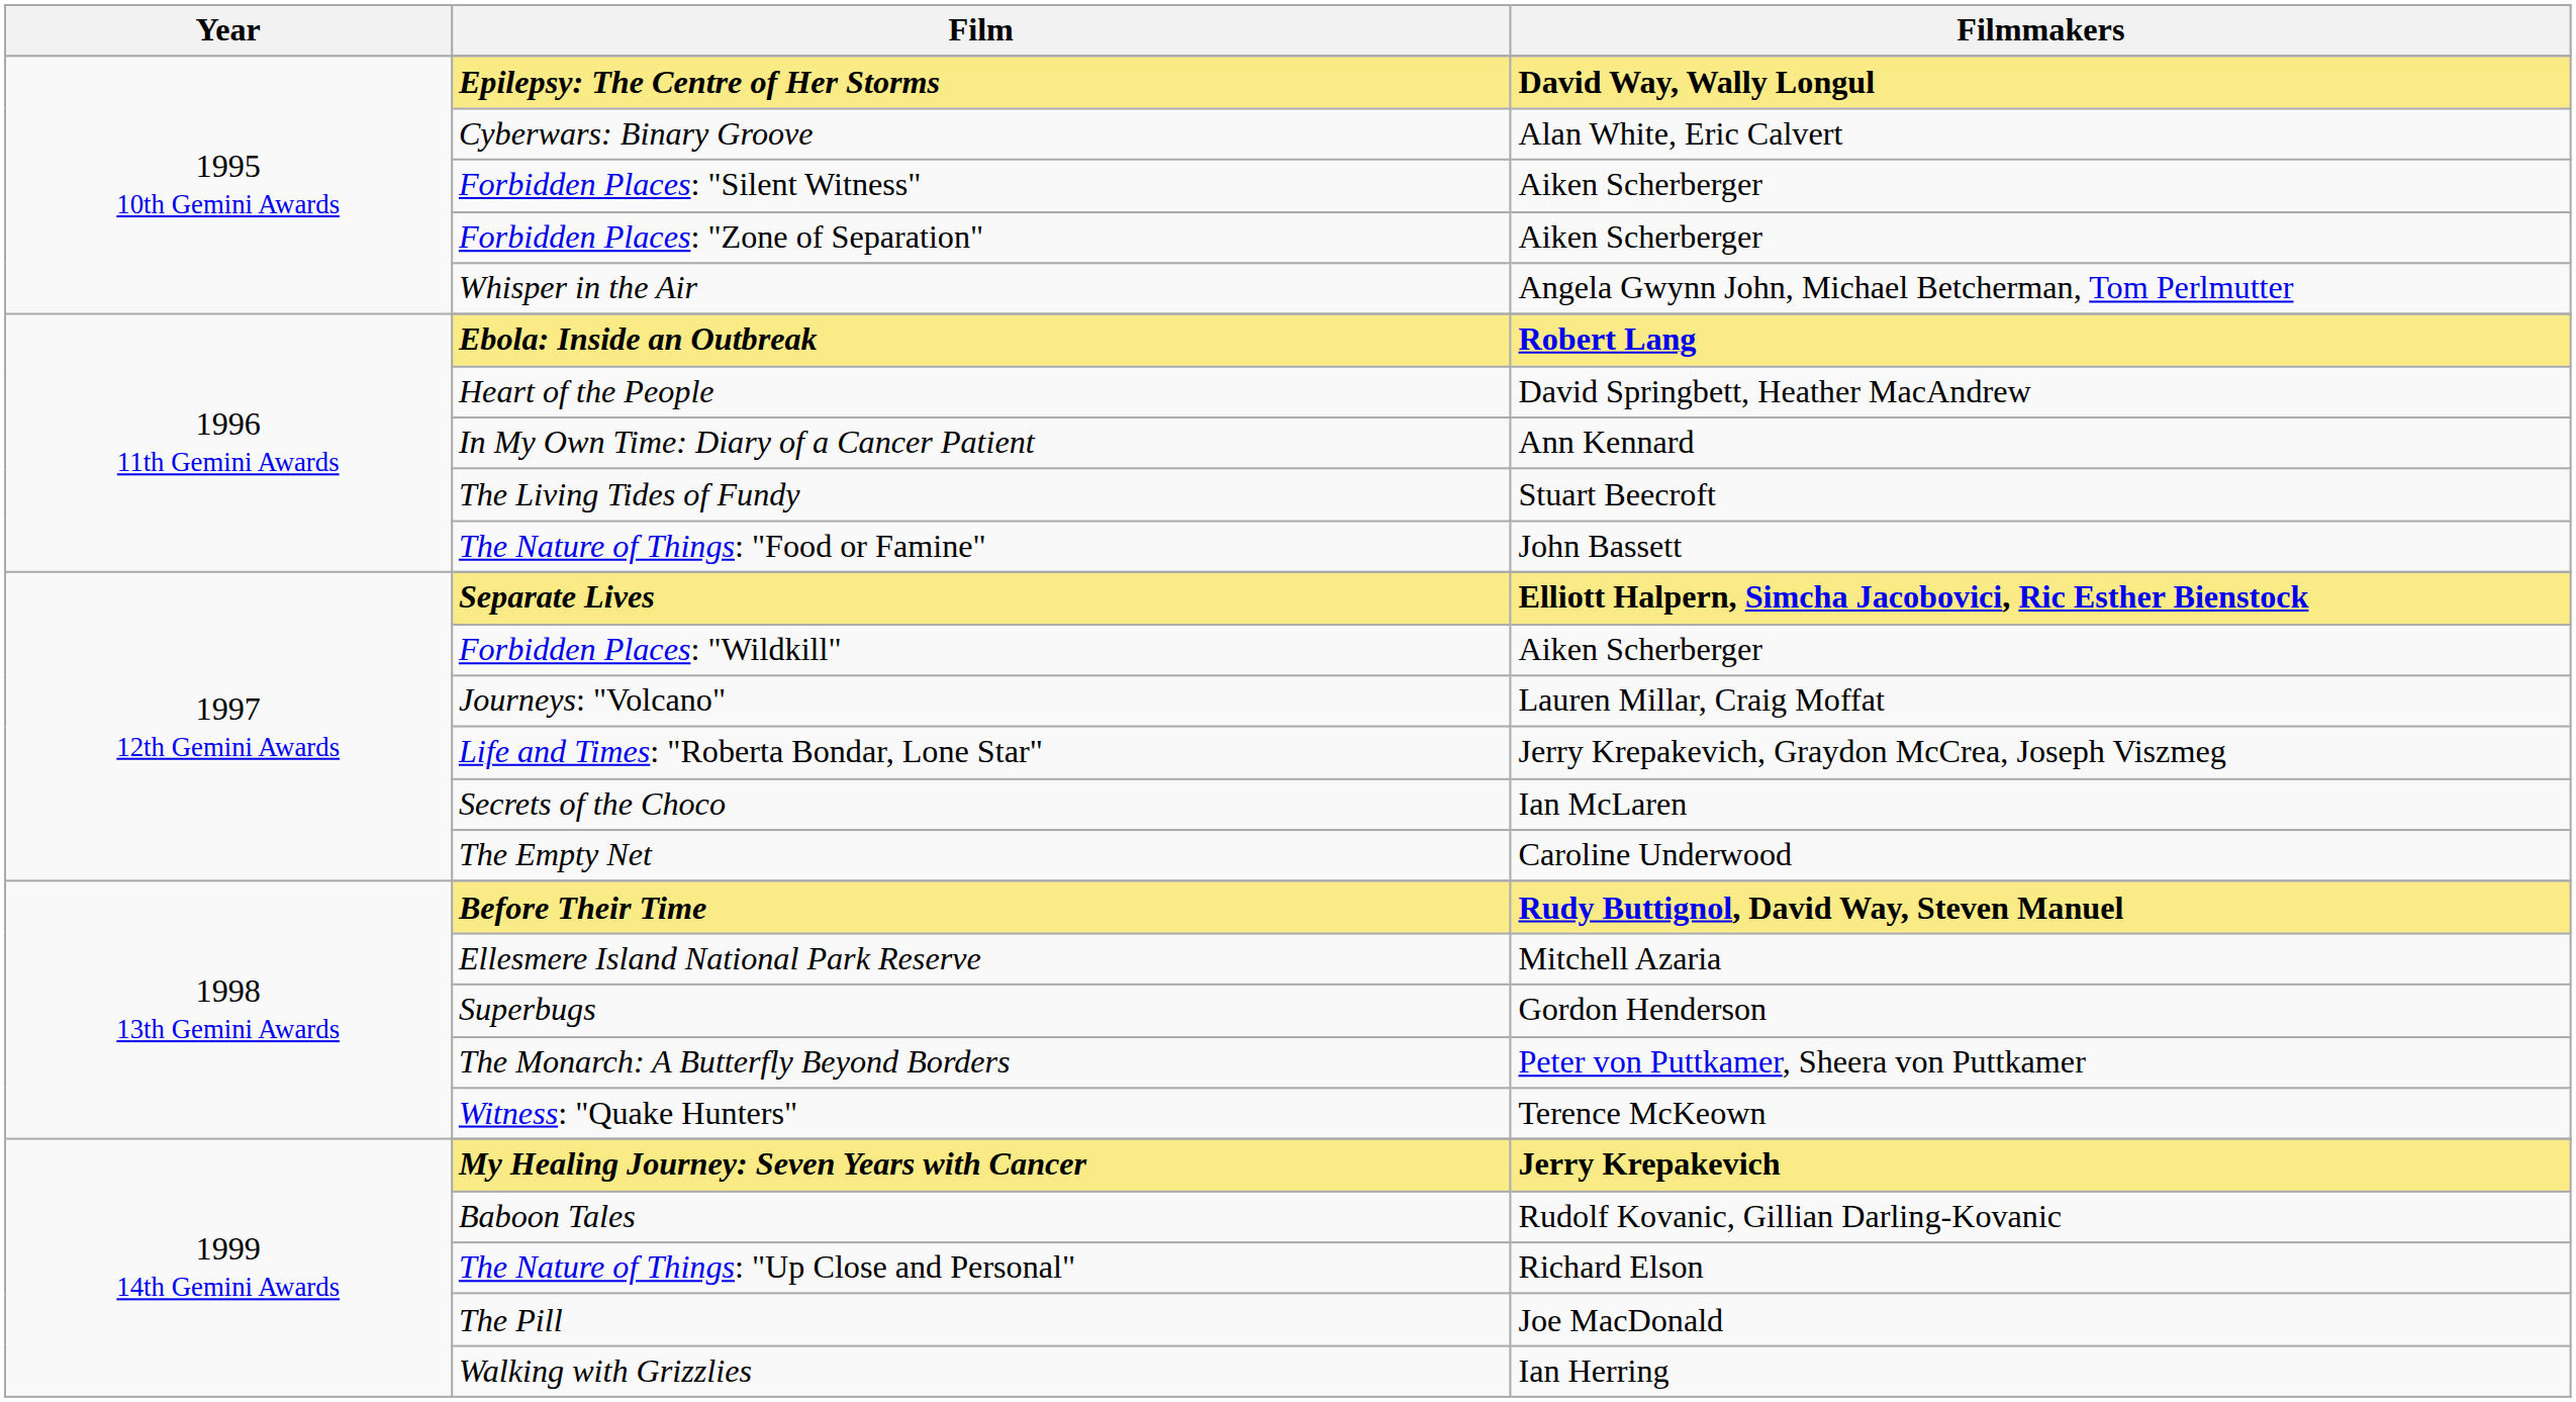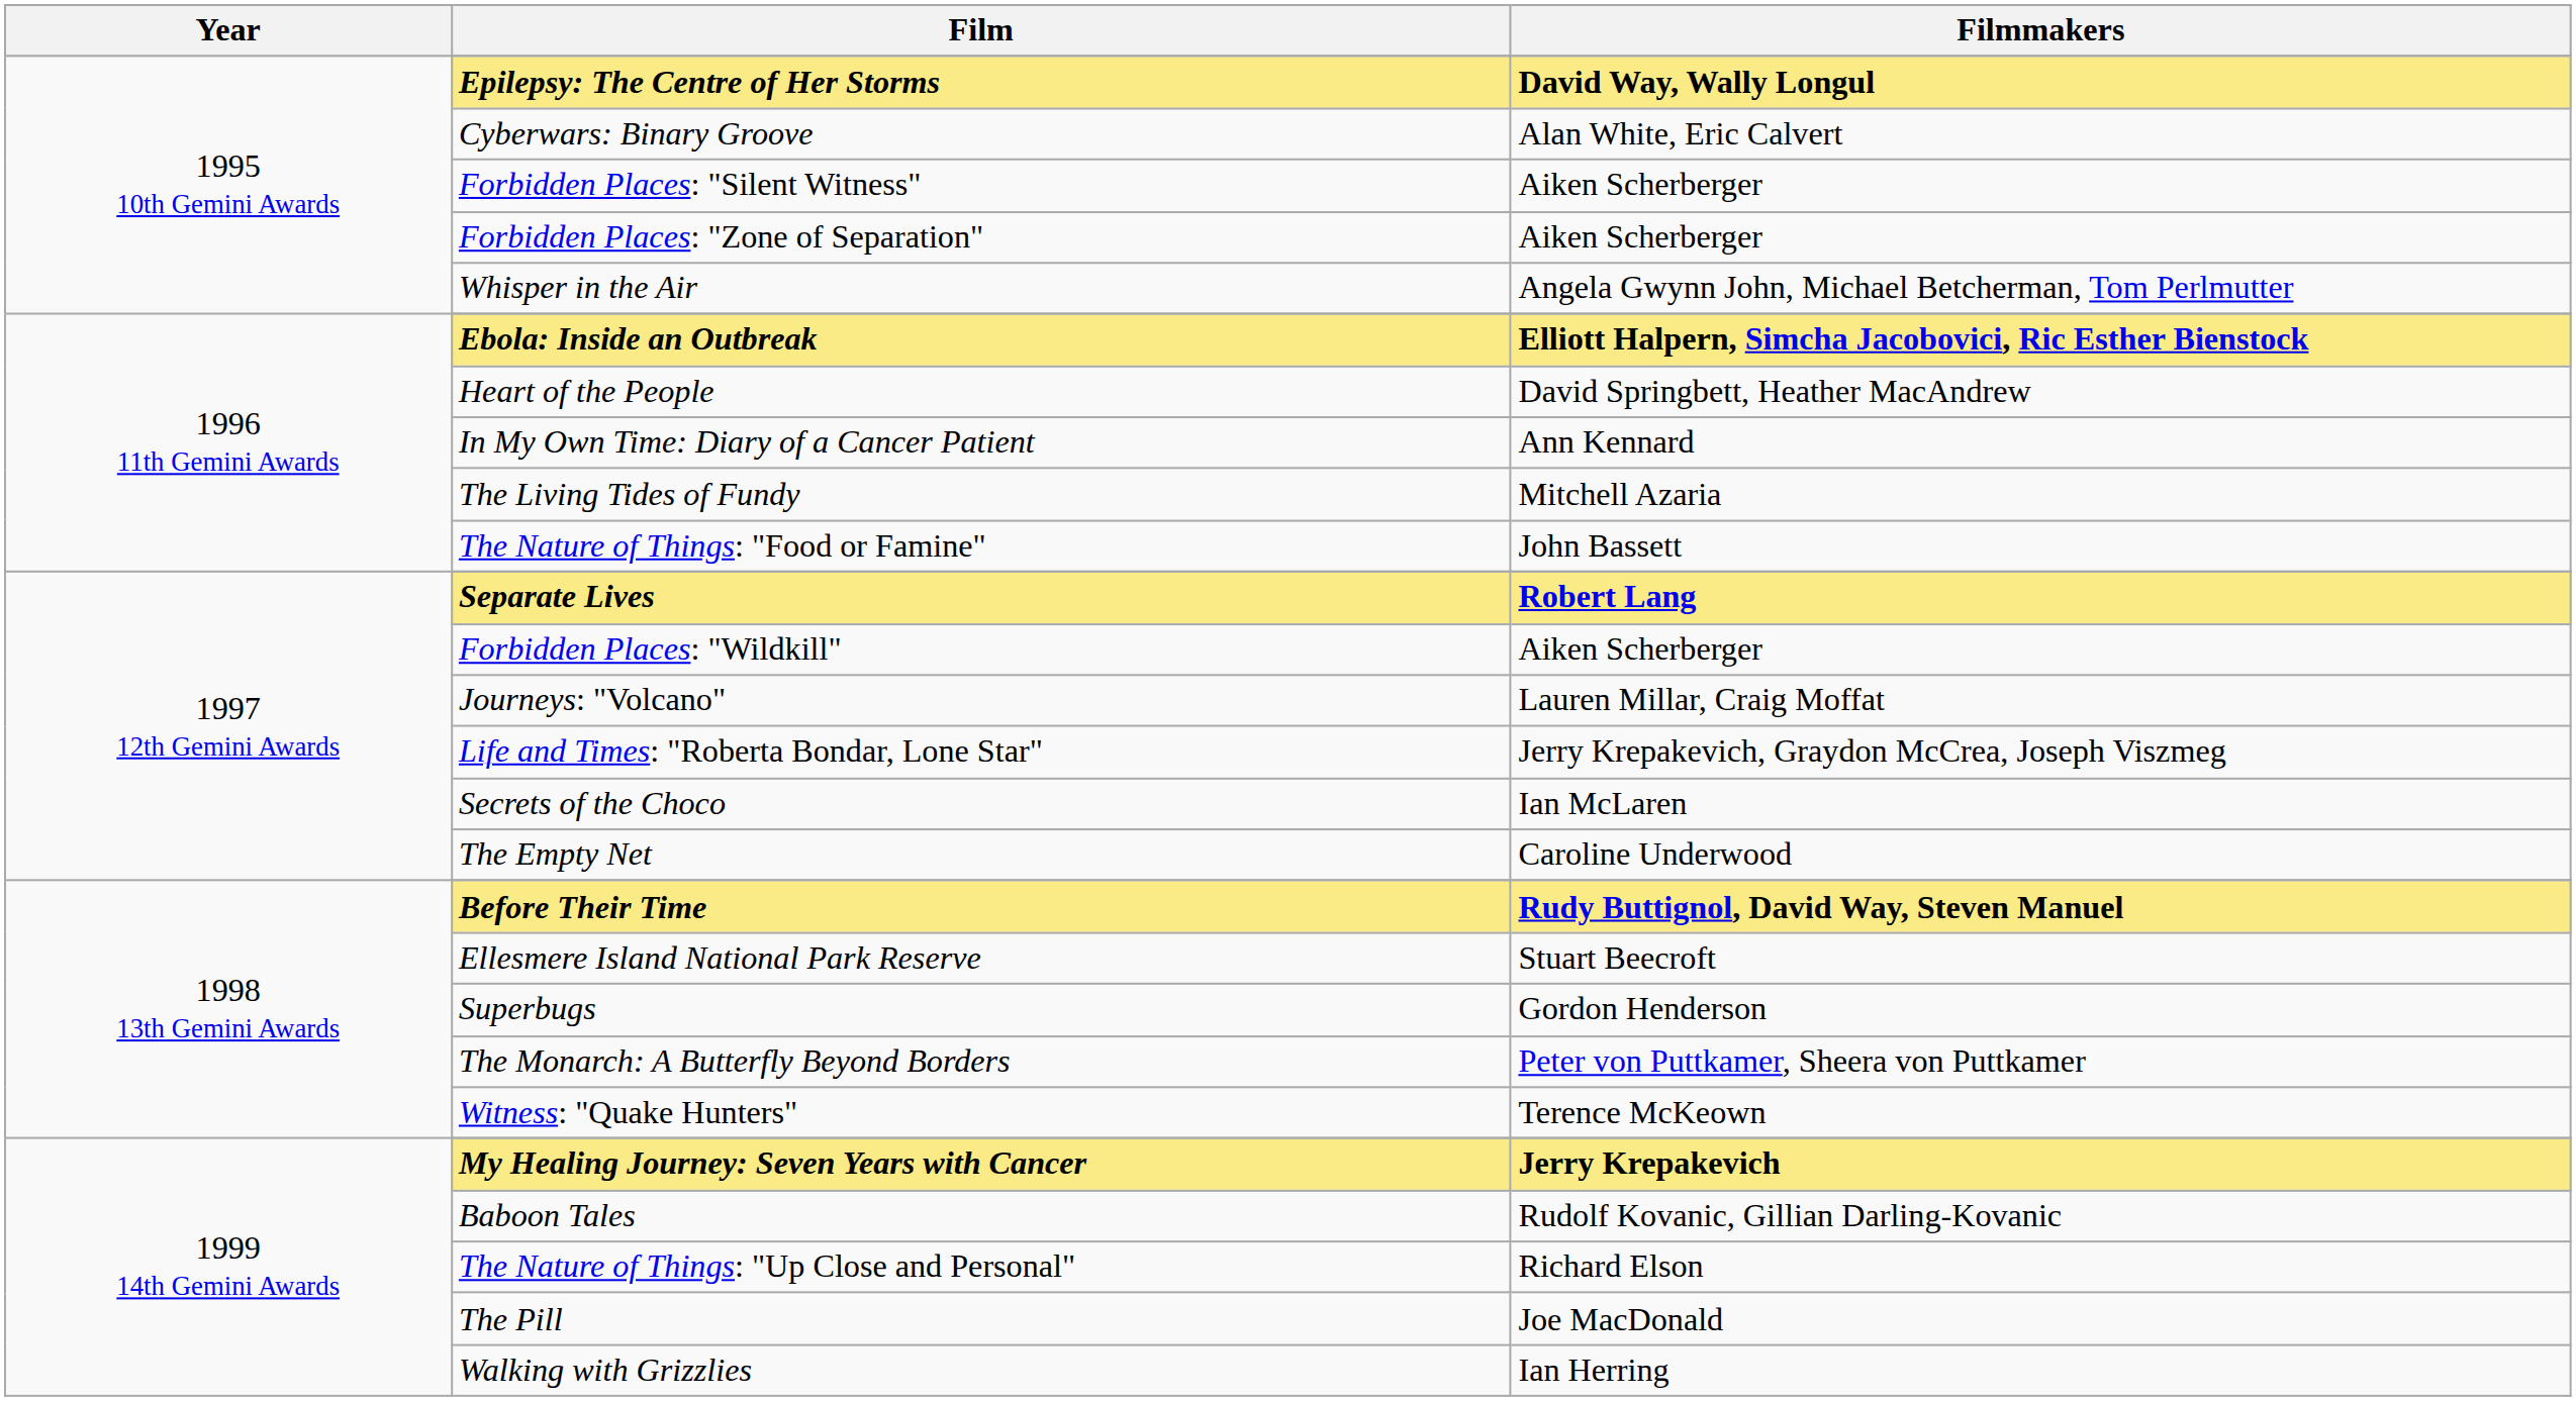 <table class="wikitable" style="width:100%;">
 <tr style="background:#bebebe;">
 <th style="width:8%;">Year</th>
 <th style="width:19%;">Film</th>
 <th style="width:19%;">Filmmakers</th>
 </tr>
 <tr>
 <td rowspan="6" align="center">1995 <br> <small><a href='#'>10th Gemini Awards</a></small></td>
 </tr>
 <tr style="background:#FAEB86;">
 <td><strong><em>Epilepsy: The Centre of Her Storms</em></strong></td>
 <td><strong>David Way, Wally Longul</strong></td>
 </tr>
 <tr>
 <td><em>Cyberwars: Binary Groove</em></td>
 <td>Alan White, Eric Calvert</td>
 </tr>
 <tr>
 <td><em><a href='#'>Forbidden Places</a></em>: "Silent Witness"</td>
 <td>Aiken Scherberger</td>
 </tr>
 <tr>
 <td><em><a href='#'>Forbidden Places</a></em>: "Zone of Separation"</td>
 <td>Aiken Scherberger</td>
 </tr>
 <tr>
 <td><em>Whisper in the Air</em></td>
 <td>Angela Gwynn John, Michael Betcherman, <a href='#'>Tom Perlmutter</a></td>
 </tr>
 <tr>
 <td rowspan="6" align="center">1996 <br> <small><a href='#'>11th Gemini Awards</a></small></td>
 </tr>
 <tr style="background:#FAEB86;">
 <td><strong><em>Ebola: Inside an Outbreak</em></strong></td>
-<td><strong><a href='#'>Robert Lang</a></strong></td>
+<td><strong>Elliott Halpern, <a href='#'>Simcha Jacobovici</a>, <a href='#'>Ric Esther Bienstock</a></strong></td>
 </tr>
 <tr>
 <td><em>Heart of the People</em></td>
 <td>David Springbett, Heather MacAndrew</td>
 </tr>
 <tr>
 <td><em>In My Own Time: Diary of a Cancer Patient</em></td>
 <td>Ann Kennard</td>
 </tr>
 <tr>
 <td><em>The Living Tides of Fundy</em></td>
-<td>Stuart Beecroft</td>
+<td>Mitchell Azaria</td>
 </tr>
 <tr>
 <td><em><a href='#'>The Nature of Things</a></em>: "Food or Famine"</td>
 <td>John Bassett</td>
 </tr>
 <tr>
 <td rowspan="7" align="center">1997 <br> <small><a href='#'>12th Gemini Awards</a></small></td>
 </tr>
 <tr style="background:#FAEB86;">
 <td><strong><em>Separate Lives</em></strong></td>
-<td><strong>Elliott Halpern, <a href='#'>Simcha Jacobovici</a>, <a href='#'>Ric Esther Bienstock</a></strong></td>
+<td><strong><a href='#'>Robert Lang</a></strong></td>
 </tr>
 <tr>
 <td><em><a href='#'>Forbidden Places</a></em>: "Wildkill"</td>
 <td>Aiken Scherberger</td>
 </tr>
 <tr>
 <td><em>Journeys</em>: "Volcano"</td>
 <td>Lauren Millar, Craig Moffat</td>
 </tr>
 <tr>
 <td><em><a href='#'>Life and Times</a></em>: "Roberta Bondar, Lone Star"</td>
 <td>Jerry Krepakevich, Graydon McCrea, Joseph Viszmeg</td>
 </tr>
 <tr>
 <td><em>Secrets of the Choco</em></td>
 <td>Ian McLaren</td>
 </tr>
 <tr>
 <td><em>The Empty Net</em></td>
 <td>Caroline Underwood</td>
 </tr>
 <tr>
 <td rowspan="6" align="center">1998 <br> <small><a href='#'>13th Gemini Awards</a></small></td>
 </tr>
 <tr style="background:#FAEB86;">
 <td><strong><em>Before Their Time</em></strong></td>
 <td><strong><a href='#'>Rudy Buttignol</a>, David Way, Steven Manuel</strong></td>
 </tr>
 <tr>
 <td><em>Ellesmere Island National Park Reserve</em></td>
-<td>Mitchell Azaria</td>
+<td>Stuart Beecroft</td>
 </tr>
 <tr>
 <td><em>Superbugs</em></td>
 <td>Gordon Henderson</td>
 </tr>
 <tr>
 <td><em>The Monarch: A Butterfly Beyond Borders</em></td>
 <td><a href='#'>Peter von Puttkamer</a>, Sheera von Puttkamer</td>
 </tr>
 <tr>
 <td><em><a href='#'>Witness</a></em>: "Quake Hunters"</td>
 <td>Terence McKeown</td>
 </tr>
 <tr>
 <td rowspan="6" align="center">1999 <br> <small><a href='#'>14th Gemini Awards</a></small></td>
 </tr>
 <tr style="background:#FAEB86;">
 <td><strong><em>My Healing Journey: Seven Years with Cancer</em></strong></td>
 <td><strong>Jerry Krepakevich</strong></td>
 </tr>
 <tr>
 <td><em>Baboon Tales</em></td>
 <td>Rudolf Kovanic, Gillian Darling-Kovanic</td>
 </tr>
 <tr>
 <td><em><a href='#'>The Nature of Things</a></em>: "Up Close and Personal"</td>
 <td>Richard Elson</td>
 </tr>
 <tr>
 <td><em>The Pill</em></td>
 <td>Joe MacDonald</td>
 </tr>
 <tr>
 <td><em>Walking with Grizzlies</em></td>
 <td>Ian Herring</td>
 </tr>
 </table>
